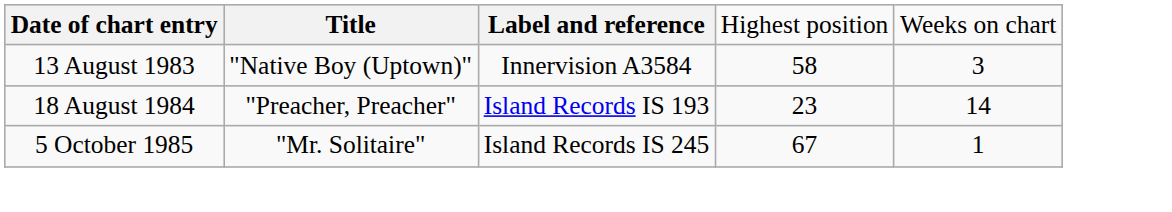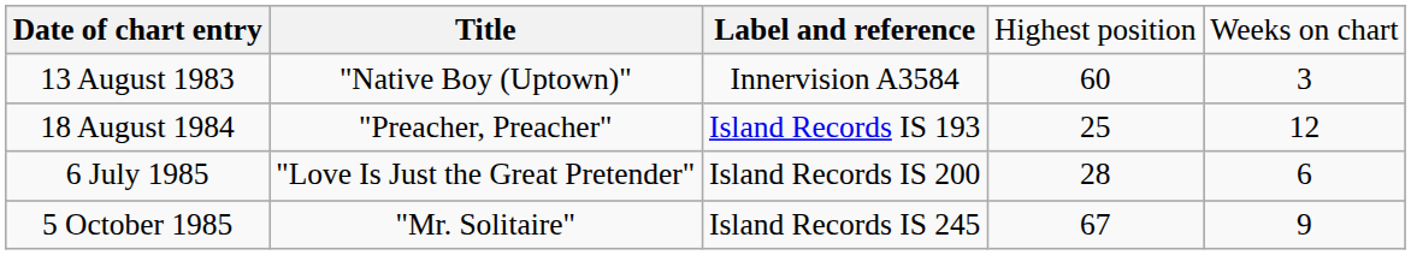 <table class="wikitable" style="text-align:center;">
 <tr>
 <th>Date of chart entry</th>
 <th>Title</th>
 <th>Label and reference</th>
 <td>Highest position</td>
 <td>Weeks on chart</td>
 </tr>
 <tr>
 <td>13 August 1983</td>
 <td>"Native Boy (Uptown)"</td>
 <td>Innervision A3584</td>
-<td>58</td>
+<td>60</td>
 <td>3</td>
 </tr>
 <tr>
 <td>18 August 1984</td>
 <td>"Preacher, Preacher"</td>
 <td><a href='#'>Island Records</a> IS 193</td>
-<td>23</td>
-<td>14</td>
+<td>25</td>
+<td>12</td>
+</tr>
+<tr>
+<td>6 July 1985</td>
+<td>"Love Is Just the Great Pretender"</td>
+<td>Island Records IS 200</td>
+<td>28</td>
+<td>6</td>
 </tr>
 <tr>
 <td>5 October 1985</td>
 <td>"Mr. Solitaire"</td>
 <td>Island Records IS 245</td>
 <td>67</td>
-<td>1</td>
+<td>9</td>
 </tr>
 </table>
